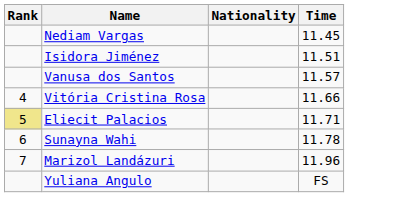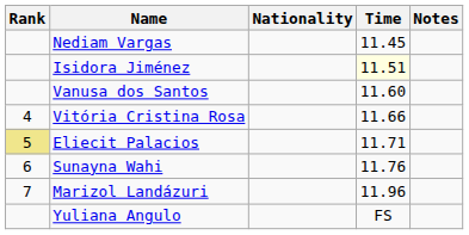 <table class="wikitable sortable" style="text-align:center">
 <tr>
 <th>Rank</th>
 <th>Name</th>
 <th>Nationality</th>
 <th>Time</th>
+<th>Notes</th>
 </tr>
 <tr>
 <td align=center></td>
 <td align=left><a href='#'>Nediam Vargas</a></td>
 <td align=left></td>
 <td>11.45</td>
+<td></td>
 </tr>
 <tr>
 <td align=center></td>
 <td align=left><a href='#'>Isidora Jiménez</a></td>
 <td align=left></td>
-<td>11.51</td>
+<td style="background: lightyellow;">11.51</td>
+<td></td>
 </tr>
 <tr>
 <td align=center></td>
 <td align=left><a href='#'>Vanusa dos Santos</a></td>
 <td align=left></td>
-<td>11.57</td>
+<td>11.60</td>
+<td></td>
 </tr>
 <tr>
 <td align=center>4</td>
 <td align=left><a href='#'>Vitória Cristina Rosa</a></td>
 <td align=left></td>
 <td>11.66</td>
+<td></td>
 </tr>
 <tr>
 <td align=center style="background: khaki;">5</td>
 <td align=left><a href='#'>Eliecit Palacios</a></td>
 <td align=left></td>
 <td>11.71</td>
+<td></td>
 </tr>
 <tr>
 <td align=center>6</td>
 <td align=left><a href='#'>Sunayna Wahi</a></td>
 <td align=left></td>
-<td>11.78</td>
+<td>11.76</td>
+<td></td>
 </tr>
 <tr>
 <td align=center>7</td>
 <td align=left><a href='#'>Marizol Landázuri</a></td>
 <td align=left></td>
 <td>11.96</td>
+<td></td>
 </tr>
 <tr>
 <td align=center></td>
 <td align=left><a href='#'>Yuliana Angulo</a></td>
 <td align=left></td>
 <td>FS</td>
+<td></td>
 </tr>
 </table>
